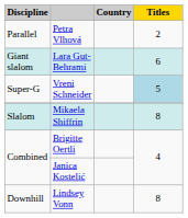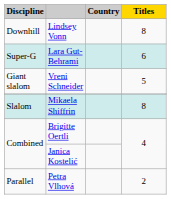 <table class="wikitable" width=40% style="font-size:85%; text-align:left;">
 <tr style="background:#ccc; text-align:center;">
 <th style="background-color: #ccc;" width="80">Discipline</th>
 <th style="background-color: #ccc;" width="140"></th>
 <th style="background-color: #ccc;" width="120">Country</th>
 <th style="background:gold; width:30%">Titles</th>
 </tr>
 <tr>
-<td>Parallel</td>
-<td><a href='#'>Petra Vlhová</a></td>
+<td>Downhill</td>
+<td><a href='#'>Lindsey Vonn</a></td>
 <td></td>
-<td align=center>2</td>
+<td align=center>8</td>
 </tr>
 <tr style="background:#CFECEC">
-<td>Giant slalom</td>
+<td>Super-G</td>
 <td><a href='#'>Lara Gut-Behrami</a></td>
 <td></td>
 <td align=center>6</td>
 </tr>
 <tr>
-<td>Super-G</td>
+<td>Giant slalom</td>
 <td><a href='#'>Vreni Schneider</a></td>
 <td>  </td>
-<td align=center style="background: lightblue;">5</td>
+<td align=center>5</td>
 </tr>
 <tr>
 </tr>
 <tr style="background:#CFECEC">
 <td>Slalom</td>
 <td><a href='#'>Mikaela Shiffrin</a></td>
 <td>  </td>
 <td align=center>8</td>
 </tr>
 <tr>
 <td rowspan=2>Combined</td>
 <td><a href='#'>Brigitte Oertli</a></td>
 <td>  </td>
 <td rowspan=2 align=center>4</td>
 </tr>
 <tr>
 <td><a href='#'>Janica Kostelić</a></td>
 <td></td>
 </tr>
 <tr>
-<td>Downhill</td>
-<td><a href='#'>Lindsey Vonn</a></td>
+<td>Parallel</td>
+<td><a href='#'>Petra Vlhová</a></td>
 <td></td>
-<td align=center>8</td>
+<td align=center>2</td>
 </tr>
 </table>
